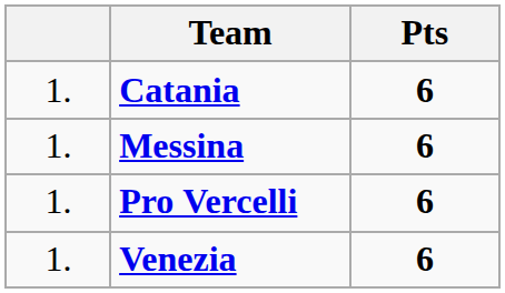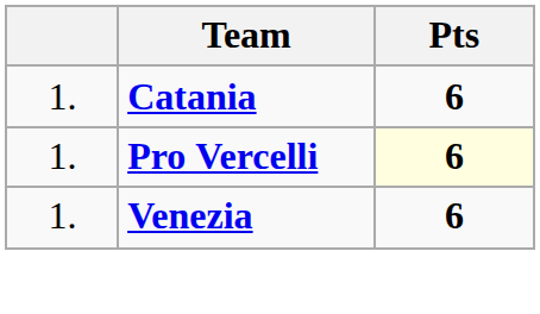 <table class="wikitable" style="text-align: center;">
 <tr>
 <th width=40></th>
 <th width=100>Team</th>
 <th width=60>Pts</th>
 </tr>
 <tr>
 <td>1.</td>
 <td align="left"><strong><a href='#'>Catania</a></strong></td>
 <td><strong>6</strong></td>
 </tr>
 <tr>
 <td>1.</td>
-<td align="left"><strong><a href='#'>Messina</a></strong></td>
-<td><strong>6</strong></td>
-</tr>
-<tr>
-<td>1.</td>
 <td align="left"><strong><a href='#'>Pro Vercelli</a></strong></td>
-<td><strong>6</strong></td>
+<td style="background: lightyellow;"><strong>6</strong></td>
 </tr>
 <tr>
 <td>1.</td>
 <td align="left"><strong><a href='#'>Venezia</a></strong></td>
 <td><strong>6</strong></td>
 </tr>
 </table>
